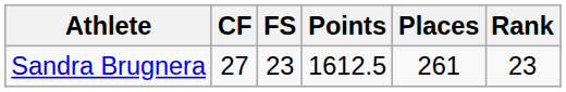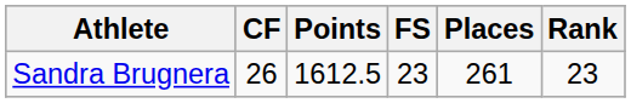 <table class="wikitable" border="1" style="font-size:90%">
 <tr>
 <th>Athlete</th>
 <th>CF</th>
+<th>Points</th>
 <th>FS</th>
-<th>Points</th>
 <th>Places</th>
 <th>Rank</th>
 </tr>
 <tr align=center>
 <td align=left><a href='#'>Sandra Brugnera</a></td>
-<td>27</td>
+<td>26</td>
+<td>1612.5</td>
 <td>23</td>
-<td>1612.5</td>
 <td>261</td>
 <td>23</td>
 </tr>
 </table>
